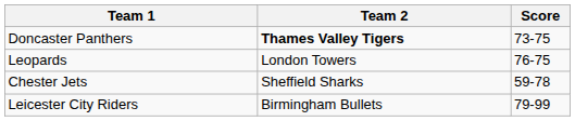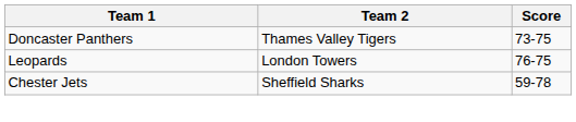 <table class="wikitable" style="font-size: 100%">
 <tr>
 <th width=280>Team 1</th>
 <th width=280>Team 2</th>
 <th width=60>Score</th>
 </tr>
 <tr>
 <td>Doncaster Panthers</td>
-<td><strong>Thames Valley Tigers</strong></td>
+<td>Thames Valley Tigers</td>
 <td>73-75</td>
 </tr>
 <tr>
 <td>Leopards</td>
 <td>London Towers</td>
 <td>76-75</td>
 </tr>
 <tr>
 <td>Chester Jets</td>
 <td>Sheffield Sharks</td>
 <td>59-78</td>
 </tr>
-<tr>
-<td>Leicester City Riders</td>
-<td>Birmingham Bullets</td>
-<td>79-99</td>
-</tr>
 </table>
